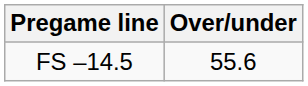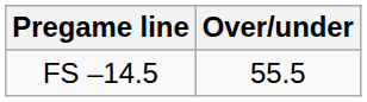 <table class="wikitable">
 <tr align="center">
 <th style=>Pregame line</th>
 <th style=>Over/under</th>
 </tr>
 <tr align="center">
 <td>FS –14.5</td>
-<td>55.6</td>
+<td>55.5</td>
 </tr>
 </table>
